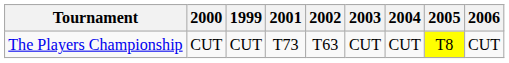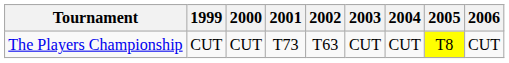 <table class="wikitable" style="font-size:95%;text-align:center;">
 <tr>
 <th>Tournament</th>
+<th>1999</th>
 <th>2000</th>
-<th>1999</th>
 <th>2001</th>
 <th>2002</th>
 <th>2003</th>
 <th>2004</th>
 <th>2005</th>
 <th>2006</th>
 </tr>
 <tr>
 <td align=left><a href='#'>The Players Championship</a></td>
 <td>CUT</td>
 <td>CUT</td>
 <td>T73</td>
 <td>T63</td>
 <td>CUT</td>
 <td>CUT</td>
 <td style="background:yellow;">T8</td>
 <td>CUT</td>
 </tr>
 </table>
